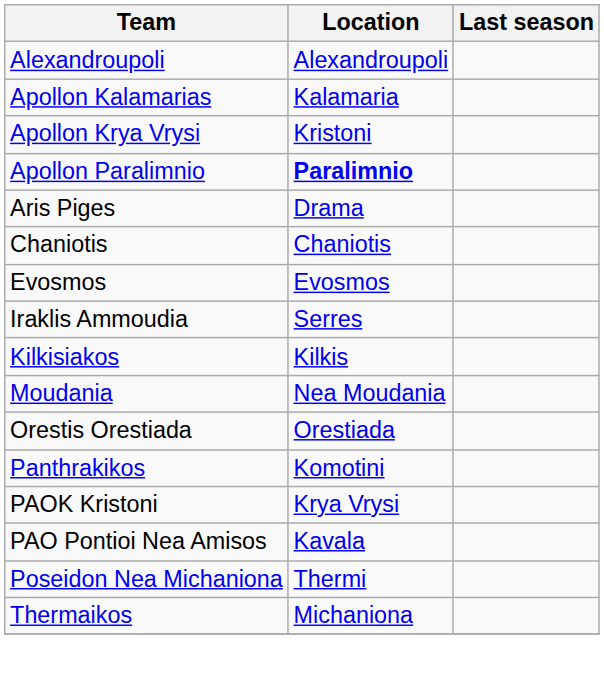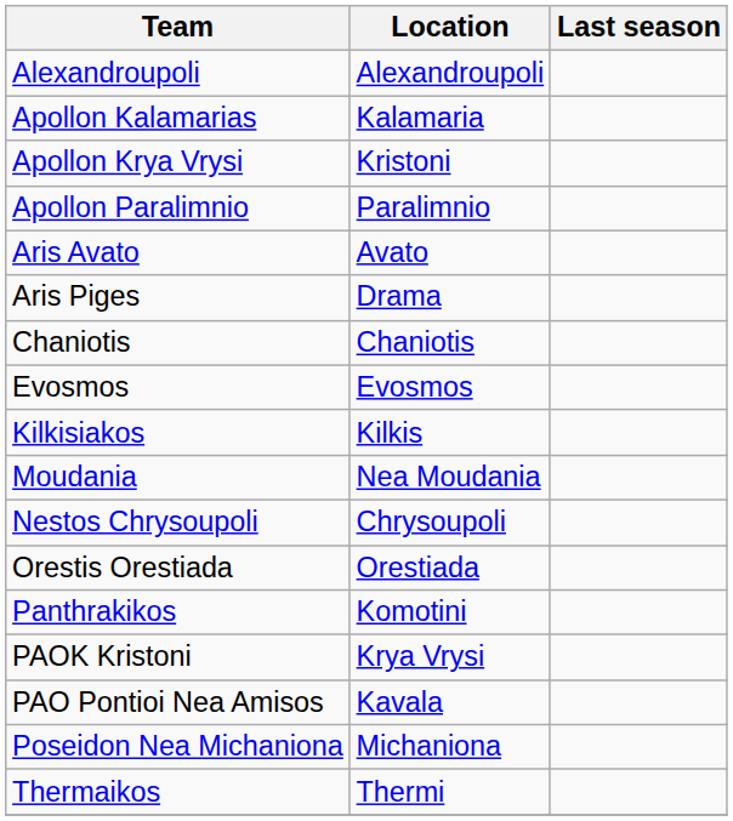 <table class="wikitable sortable">
 <tr>
 <th>Team</th>
 <th>Location</th>
 <th>Last season</th>
 </tr>
 <tr>
 <td><a href='#'>Alexandroupoli</a></td>
 <td><a href='#'>Alexandroupoli</a></td>
 <td></td>
 </tr>
 <tr>
 <td><a href='#'>Apollon Kalamarias</a></td>
 <td><a href='#'>Kalamaria</a></td>
 <td></td>
 </tr>
 <tr>
 <td><a href='#'>Apollon Krya Vrysi</a></td>
 <td><a href='#'>Kristoni</a></td>
 <td></td>
 </tr>
 <tr>
 <td><a href='#'>Apollon Paralimnio</a></td>
-<td><strong><a href='#'>Paralimnio</a></strong></td>
+<td><a href='#'>Paralimnio</a></td>
+<td></td>
+</tr>
+<tr>
+<td><a href='#'>Aris Avato</a></td>
+<td><a href='#'>Avato</a></td>
 <td></td>
 </tr>
 <tr>
 <td>Aris Piges</td>
 <td><a href='#'>Drama</a></td>
 <td></td>
 </tr>
 <tr>
 <td>Chaniotis</td>
 <td><a href='#'>Chaniotis</a></td>
 <td></td>
 </tr>
 <tr>
 <td>Evosmos</td>
 <td><a href='#'>Evosmos</a></td>
 <td></td>
 </tr>
 <tr>
-<td>Iraklis Ammoudia</td>
-<td><a href='#'>Serres</a></td>
-<td></td>
-</tr>
-<tr>
 <td><a href='#'>Kilkisiakos</a></td>
 <td><a href='#'>Kilkis</a></td>
 <td></td>
 </tr>
 <tr>
 <td><a href='#'>Moudania</a></td>
 <td><a href='#'>Nea Moudania</a></td>
+<td></td>
+</tr>
+<tr>
+<td><a href='#'>Nestos Chrysoupoli</a></td>
+<td><a href='#'>Chrysoupoli</a></td>
 <td></td>
 </tr>
 <tr>
 <td>Orestis Orestiada</td>
 <td><a href='#'>Orestiada</a></td>
 <td></td>
 </tr>
 <tr>
 <td><a href='#'>Panthrakikos</a></td>
 <td><a href='#'>Komotini</a></td>
 <td></td>
 </tr>
 <tr>
 <td>PAOK Kristoni</td>
 <td><a href='#'>Krya Vrysi</a></td>
 <td></td>
 </tr>
 <tr>
 <td>PAO Pontioi Nea Amisos</td>
 <td><a href='#'>Kavala</a></td>
 <td></td>
 </tr>
 <tr>
 <td><a href='#'>Poseidon Nea Michaniona</a></td>
-<td><a href='#'>Thermi</a></td>
+<td><a href='#'>Michaniona</a></td>
 <td></td>
 </tr>
 <tr>
 <td><a href='#'>Thermaikos</a></td>
-<td><a href='#'>Michaniona</a></td>
+<td><a href='#'>Thermi</a></td>
 <td></td>
 </tr>
 <tr>
 </tr>
 </table>
